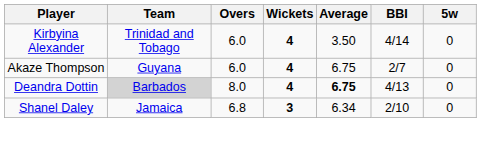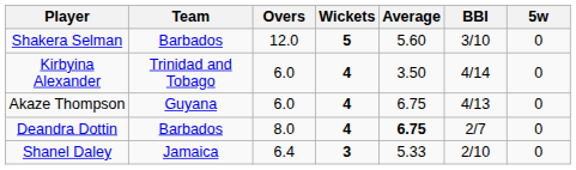 <table class="wikitable" style="text-align:center">
 <tr>
 <th width=125>Player</th>
 <th width=125>Team</th>
 <th width=60>Overs</th>
 <th width=60>Wickets</th>
 <th width=60>Average</th>
 <th width=60>BBI</th>
 <th width=60>5w</th>
+</tr>
+<tr>
+<td><a href='#'>Shakera Selman</a></td>
+<td><a href='#'>Barbados</a></td>
+<td>12.0</td>
+<td><strong>5</strong></td>
+<td>5.60</td>
+<td>3/10</td>
+<td>0</td>
 </tr>
 <tr>
 <td><a href='#'>Kirbyina Alexander</a></td>
 <td><a href='#'>Trinidad and Tobago</a></td>
 <td>6.0</td>
 <td><strong>4</strong></td>
 <td>3.50</td>
 <td>4/14</td>
 <td>0</td>
 </tr>
 <tr>
 <td>Akaze Thompson</td>
 <td><a href='#'>Guyana</a></td>
 <td>6.0</td>
 <td><strong>4</strong></td>
 <td>6.75</td>
-<td>2/7</td>
+<td>4/13</td>
 <td>0</td>
 </tr>
 <tr>
 <td><a href='#'>Deandra Dottin</a></td>
-<td style="background: lightgrey;"><a href='#'>Barbados</a></td>
+<td><a href='#'>Barbados</a></td>
 <td>8.0</td>
 <td><strong>4</strong></td>
 <td><strong>6.75</strong></td>
-<td>4/13</td>
+<td>2/7</td>
 <td>0</td>
 </tr>
 <tr>
 <td><a href='#'>Shanel Daley</a></td>
 <td><a href='#'>Jamaica</a></td>
-<td>6.8</td>
+<td>6.4</td>
 <td><strong>3</strong></td>
-<td>6.34</td>
+<td>5.33</td>
 <td>2/10</td>
 <td>0</td>
 </tr>
 </table>
